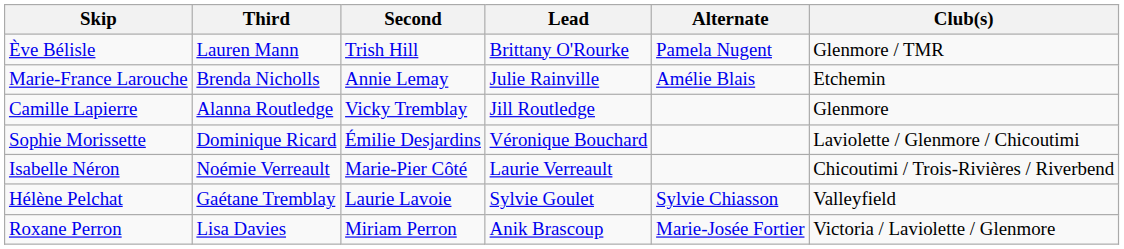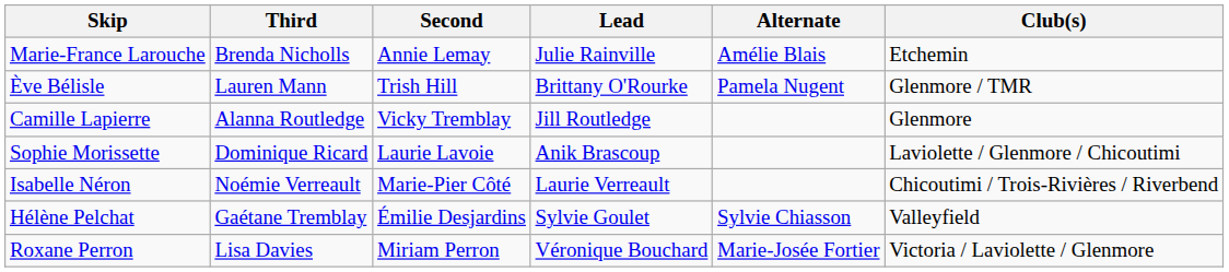 <table class="wikitable">
 <tr>
 <th>Skip</th>
 <th>Third</th>
 <th>Second</th>
 <th>Lead</th>
 <th>Alternate</th>
 <th>Club(s)</th>
 </tr>
 <tr>
+<td><a href='#'>Marie-France Larouche</a></td>
+<td><a href='#'>Brenda Nicholls</a></td>
+<td><a href='#'>Annie Lemay</a></td>
+<td><a href='#'>Julie Rainville</a></td>
+<td><a href='#'>Amélie Blais</a></td>
+<td>Etchemin</td>
+</tr>
+<tr>
 <td><a href='#'>Ève Bélisle</a></td>
 <td><a href='#'>Lauren Mann</a></td>
 <td><a href='#'>Trish Hill</a></td>
 <td><a href='#'>Brittany O'Rourke</a></td>
 <td><a href='#'>Pamela Nugent</a></td>
 <td>Glenmore / TMR</td>
-</tr>
-<tr>
-<td><a href='#'>Marie-France Larouche</a></td>
-<td><a href='#'>Brenda Nicholls</a></td>
-<td><a href='#'>Annie Lemay</a></td>
-<td><a href='#'>Julie Rainville</a></td>
-<td><a href='#'>Amélie Blais</a></td>
-<td>Etchemin</td>
 </tr>
 <tr>
 <td><a href='#'>Camille Lapierre</a></td>
 <td><a href='#'>Alanna Routledge</a></td>
 <td><a href='#'>Vicky Tremblay</a></td>
 <td><a href='#'>Jill Routledge</a></td>
 <td></td>
 <td>Glenmore</td>
 </tr>
 <tr>
 <td><a href='#'>Sophie Morissette</a></td>
 <td><a href='#'>Dominique Ricard</a></td>
-<td><a href='#'>Émilie Desjardins</a></td>
-<td><a href='#'>Véronique Bouchard</a></td>
+<td><a href='#'>Laurie Lavoie</a></td>
+<td><a href='#'>Anik Brascoup</a></td>
 <td></td>
 <td>Laviolette / Glenmore / Chicoutimi</td>
 </tr>
 <tr>
 <td><a href='#'>Isabelle Néron</a></td>
 <td><a href='#'>Noémie Verreault</a></td>
 <td><a href='#'>Marie-Pier Côté</a></td>
 <td><a href='#'>Laurie Verreault</a></td>
 <td></td>
 <td>Chicoutimi / Trois-Rivières / Riverbend</td>
 </tr>
 <tr>
 <td><a href='#'>Hélène Pelchat</a></td>
 <td><a href='#'>Gaétane Tremblay</a></td>
-<td><a href='#'>Laurie Lavoie</a></td>
+<td><a href='#'>Émilie Desjardins</a></td>
 <td><a href='#'>Sylvie Goulet</a></td>
 <td><a href='#'>Sylvie Chiasson</a></td>
 <td>Valleyfield</td>
 </tr>
 <tr>
 <td><a href='#'>Roxane Perron</a></td>
 <td><a href='#'>Lisa Davies</a></td>
 <td><a href='#'>Miriam Perron</a></td>
-<td><a href='#'>Anik Brascoup</a></td>
+<td><a href='#'>Véronique Bouchard</a></td>
 <td><a href='#'>Marie-Josée Fortier</a></td>
 <td>Victoria / Laviolette / Glenmore</td>
 </tr>
 </table>
